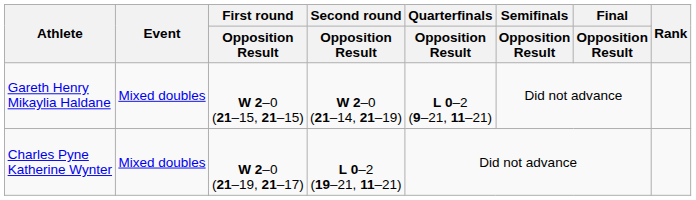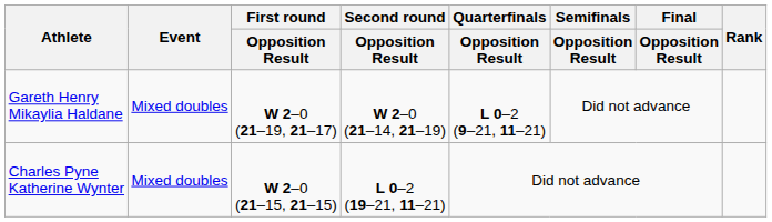 <table class="wikitable" style="font-size:90%">
 <tr>
 <th rowspan="2">Athlete</th>
 <th rowspan="2">Event</th>
 <th>First round</th>
 <th>Second round</th>
 <th>Quarterfinals</th>
 <th>Semifinals</th>
 <th>Final</th>
 <th rowspan="2">Rank</th>
 </tr>
 <tr>
 <th>Opposition<br>Result</th>
 <th>Opposition<br>Result</th>
 <th>Opposition<br>Result</th>
 <th>Opposition<br>Result</th>
 <th>Opposition<br>Result</th>
 </tr>
 <tr>
 <td><a href='#'>Gareth Henry</a><br><a href='#'>Mikaylia Haldane</a></td>
 <td><a href='#'>Mixed doubles</a></td>
-<td align=center><br><br> <strong>W</strong> <strong>2</strong>–0<br>(<strong>21</strong>–15, <strong>21</strong>–15)</td>
+<td align=center><br><br> <strong>W</strong> <strong>2</strong>–0<br>(<strong>21</strong>–19, <strong>21</strong>–17)</td>
 <td align=center><br><br> <strong>W</strong> <strong>2</strong>–0<br>(<strong>21</strong>–14, <strong>21</strong>–19)</td>
 <td align=center><br><br> <strong>L</strong> <strong>0</strong>–2<br>(<strong>9</strong>–21, <strong>11</strong>–21)</td>
 <td align=center colspan=2>Did not advance</td>
 <td align=center></td>
 </tr>
 <tr>
 <td><a href='#'>Charles Pyne</a><br><a href='#'>Katherine Wynter</a></td>
 <td><a href='#'>Mixed doubles</a></td>
-<td align=center><br><br> <strong>W</strong> <strong>2</strong>–0<br>(<strong>21</strong>–19, <strong>21</strong>–17)</td>
+<td align=center><br><br> <strong>W</strong> <strong>2</strong>–0<br>(<strong>21</strong>–15, <strong>21</strong>–15)</td>
 <td align=center><br><br> <strong>L</strong> <strong>0</strong>–2<br>(<strong>19</strong>–21, <strong>11</strong>–21)</td>
 <td align=center colspan=3>Did not advance</td>
 <td align=center></td>
 </tr>
 </table>
